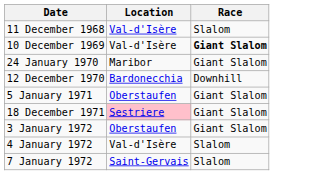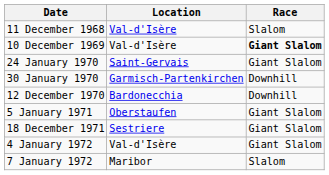 <table class="wikitable">
 <tr>
 <th>Date</th>
 <th>Location</th>
 <th>Race</th>
 </tr>
 <tr>
 <td>11 December 1968</td>
 <td> <a href='#'>Val-d'Isère</a></td>
 <td>Slalom</td>
 </tr>
 <tr>
 <td>10 December 1969</td>
 <td> Val-d'Isère</td>
 <td><strong>Giant Slalom</strong></td>
 </tr>
 <tr>
 <td>24 January 1970</td>
-<td> Maribor</td>
+<td> <a href='#'>Saint-Gervais</a></td>
 <td>Giant Slalom</td>
+</tr>
+<tr>
+<td>30 January 1970</td>
+<td> <a href='#'>Garmisch-Partenkirchen</a></td>
+<td>Downhill</td>
 </tr>
 <tr>
 <td>12 December 1970</td>
 <td> <a href='#'>Bardonecchia</a></td>
 <td>Downhill</td>
 </tr>
 <tr>
 <td>5 January 1971</td>
 <td> <a href='#'>Oberstaufen</a></td>
 <td>Giant Slalom</td>
 </tr>
 <tr>
 <td>18 December 1971</td>
-<td style="background: pink;"> <a href='#'>Sestriere</a></td>
-<td>Giant Slalom</td>
-</tr>
-<tr>
-<td>3 January 1972</td>
-<td> <a href='#'>Oberstaufen</a></td>
+<td> <a href='#'>Sestriere</a></td>
 <td>Giant Slalom</td>
 </tr>
 <tr>
 <td>4 January 1972</td>
 <td> Val-d'Isère</td>
-<td>Slalom</td>
+<td>Giant Slalom</td>
 </tr>
 <tr>
 <td>7 January 1972</td>
-<td> <a href='#'>Saint-Gervais</a></td>
+<td> Maribor</td>
 <td>Slalom</td>
 </tr>
 </table>
